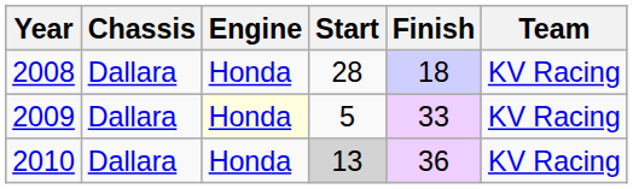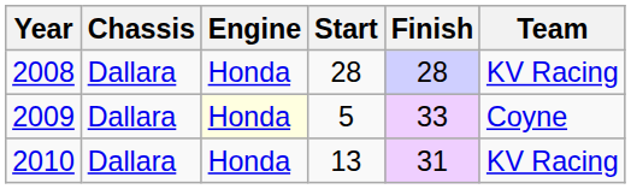 <table class="wikitable" style="font-size: 95%;">
 <tr>
 <th>Year</th>
 <th>Chassis</th>
 <th>Engine</th>
 <th>Start</th>
 <th>Finish</th>
 <th>Team</th>
 </tr>
 <tr>
 <td><a href='#'>2008</a></td>
 <td><a href='#'>Dallara</a></td>
 <td><a href='#'>Honda</a></td>
 <td align=center>28</td>
-<td align=center style="background:#cfcfff;">18</td>
+<td align=center style="background:#cfcfff;">28</td>
 <td><a href='#'>KV Racing</a></td>
 </tr>
 <tr>
 <td><a href='#'>2009</a></td>
 <td><a href='#'>Dallara</a></td>
 <td style="background: lightyellow;"><a href='#'>Honda</a></td>
 <td align=center>5</td>
 <td align=center style="background:#efcfff;">33</td>
-<td><a href='#'>KV Racing</a></td>
+<td><a href='#'>Coyne</a></td>
 </tr>
 <tr>
 <td><a href='#'>2010</a></td>
 <td><a href='#'>Dallara</a></td>
 <td><a href='#'>Honda</a></td>
-<td align=center style="background: lightgrey;">13</td>
-<td align=center style="background:#efcfff;">36</td>
+<td align=center>13</td>
+<td align=center style="background:#efcfff;">31</td>
 <td><a href='#'>KV Racing</a></td>
 </tr>
 </table>
